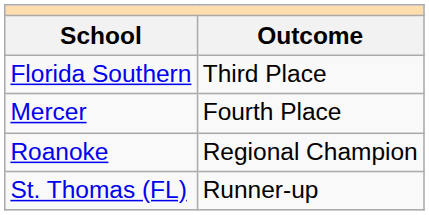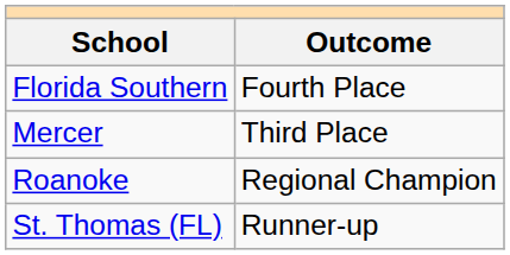 <table class="wikitable">
 <tr>
 <th colspan="3" style="background:#ffdead;"></th>
 </tr>
 <tr>
 <th>School</th>
 <th>Outcome</th>
 </tr>
 <tr>
 <td><a href='#'>Florida Southern</a></td>
-<td>Third Place</td>
+<td>Fourth Place</td>
 </tr>
 <tr>
 <td><a href='#'>Mercer</a></td>
-<td>Fourth Place</td>
+<td>Third Place</td>
 </tr>
 <tr>
 <td><a href='#'>Roanoke</a></td>
 <td>Regional Champion</td>
 </tr>
 <tr>
 <td><a href='#'>St. Thomas (FL)</a></td>
 <td>Runner-up</td>
 </tr>
 </table>
